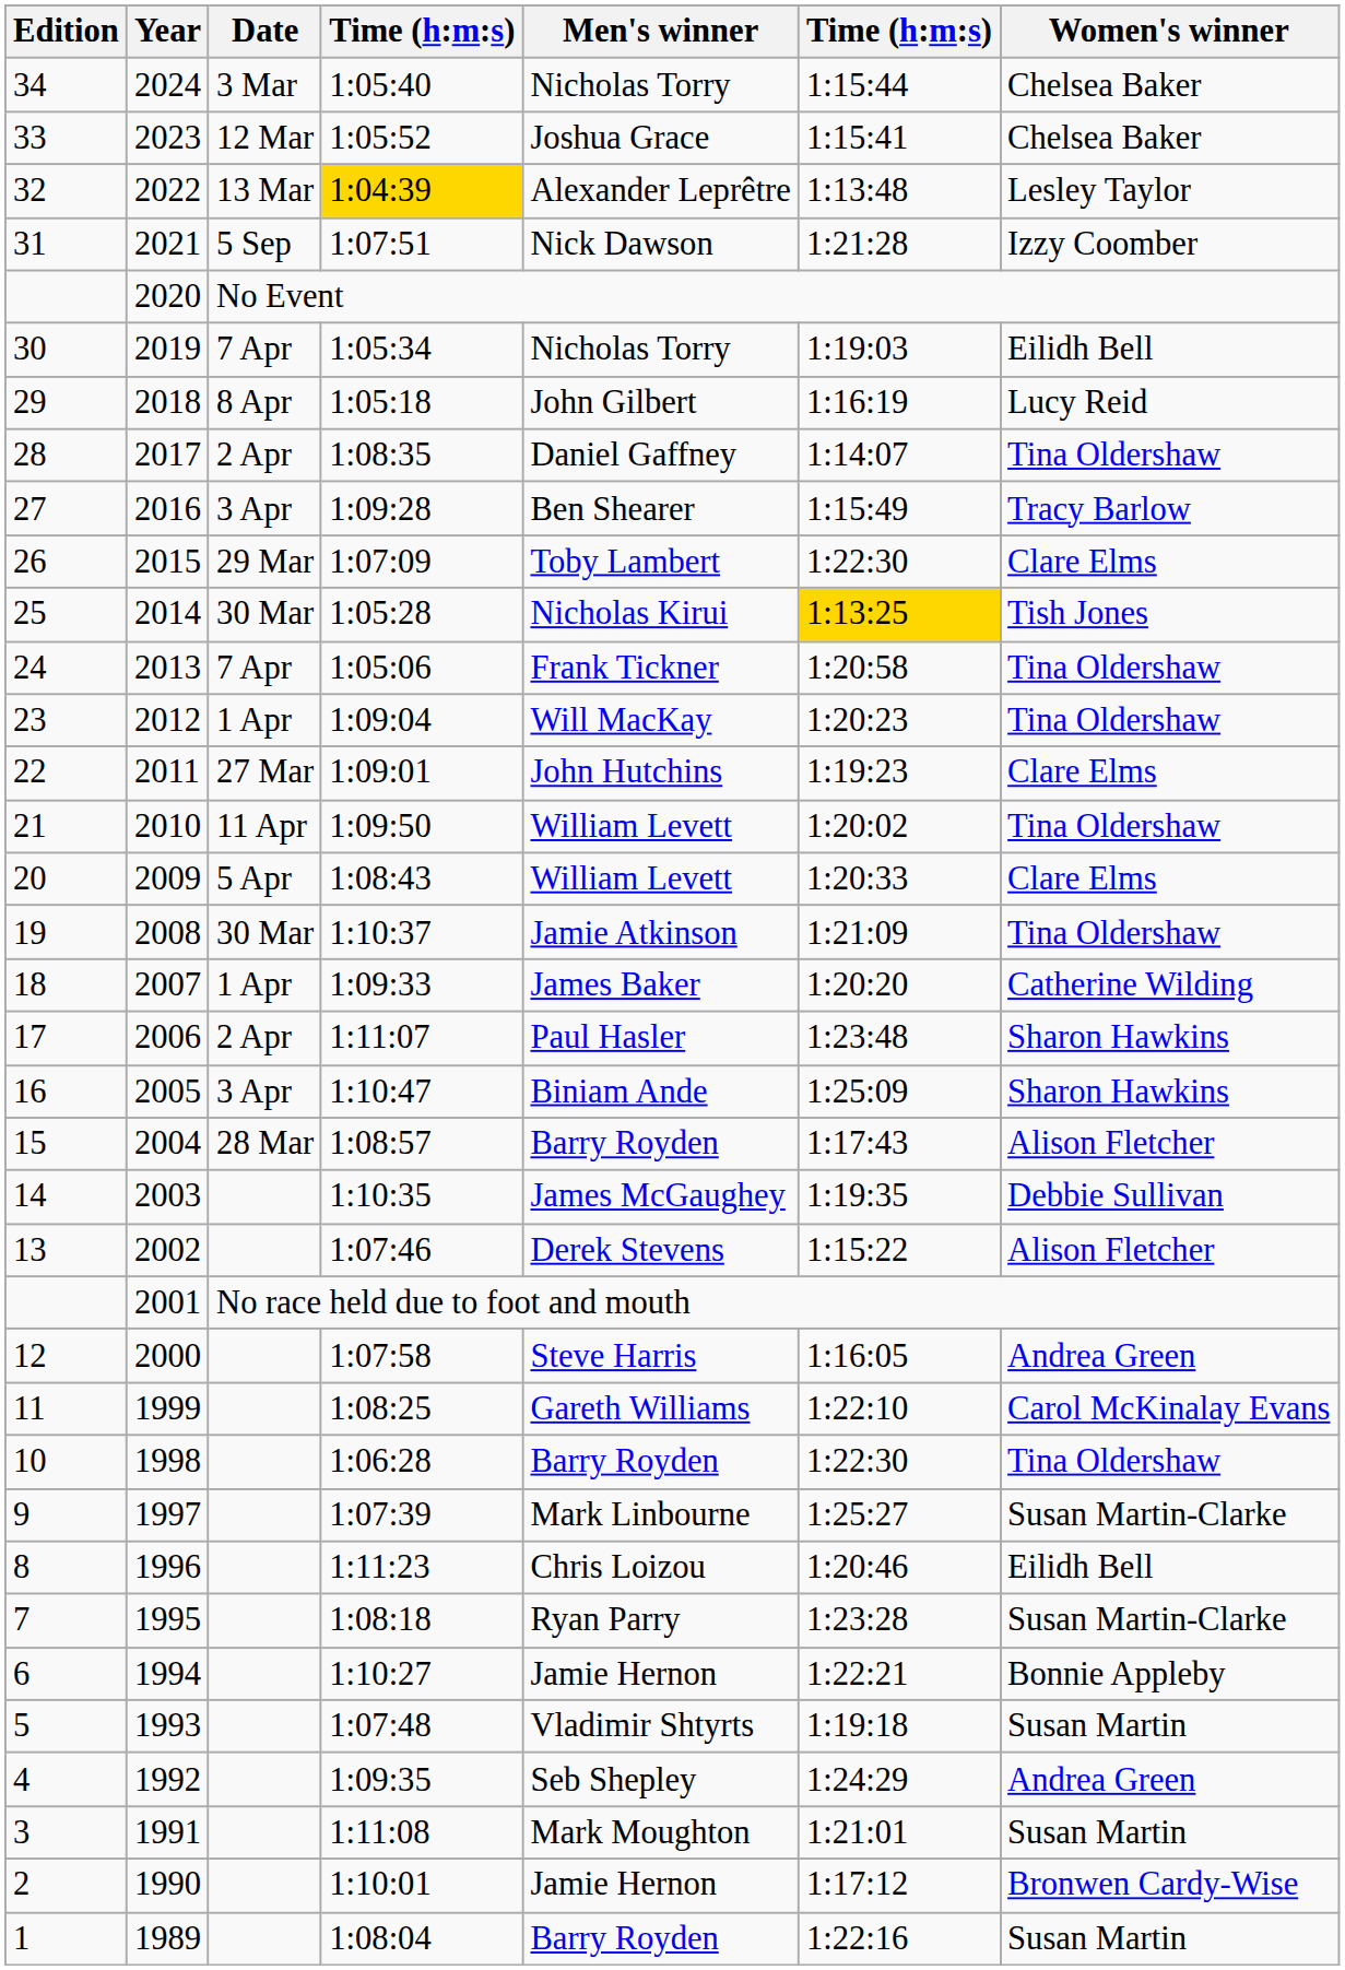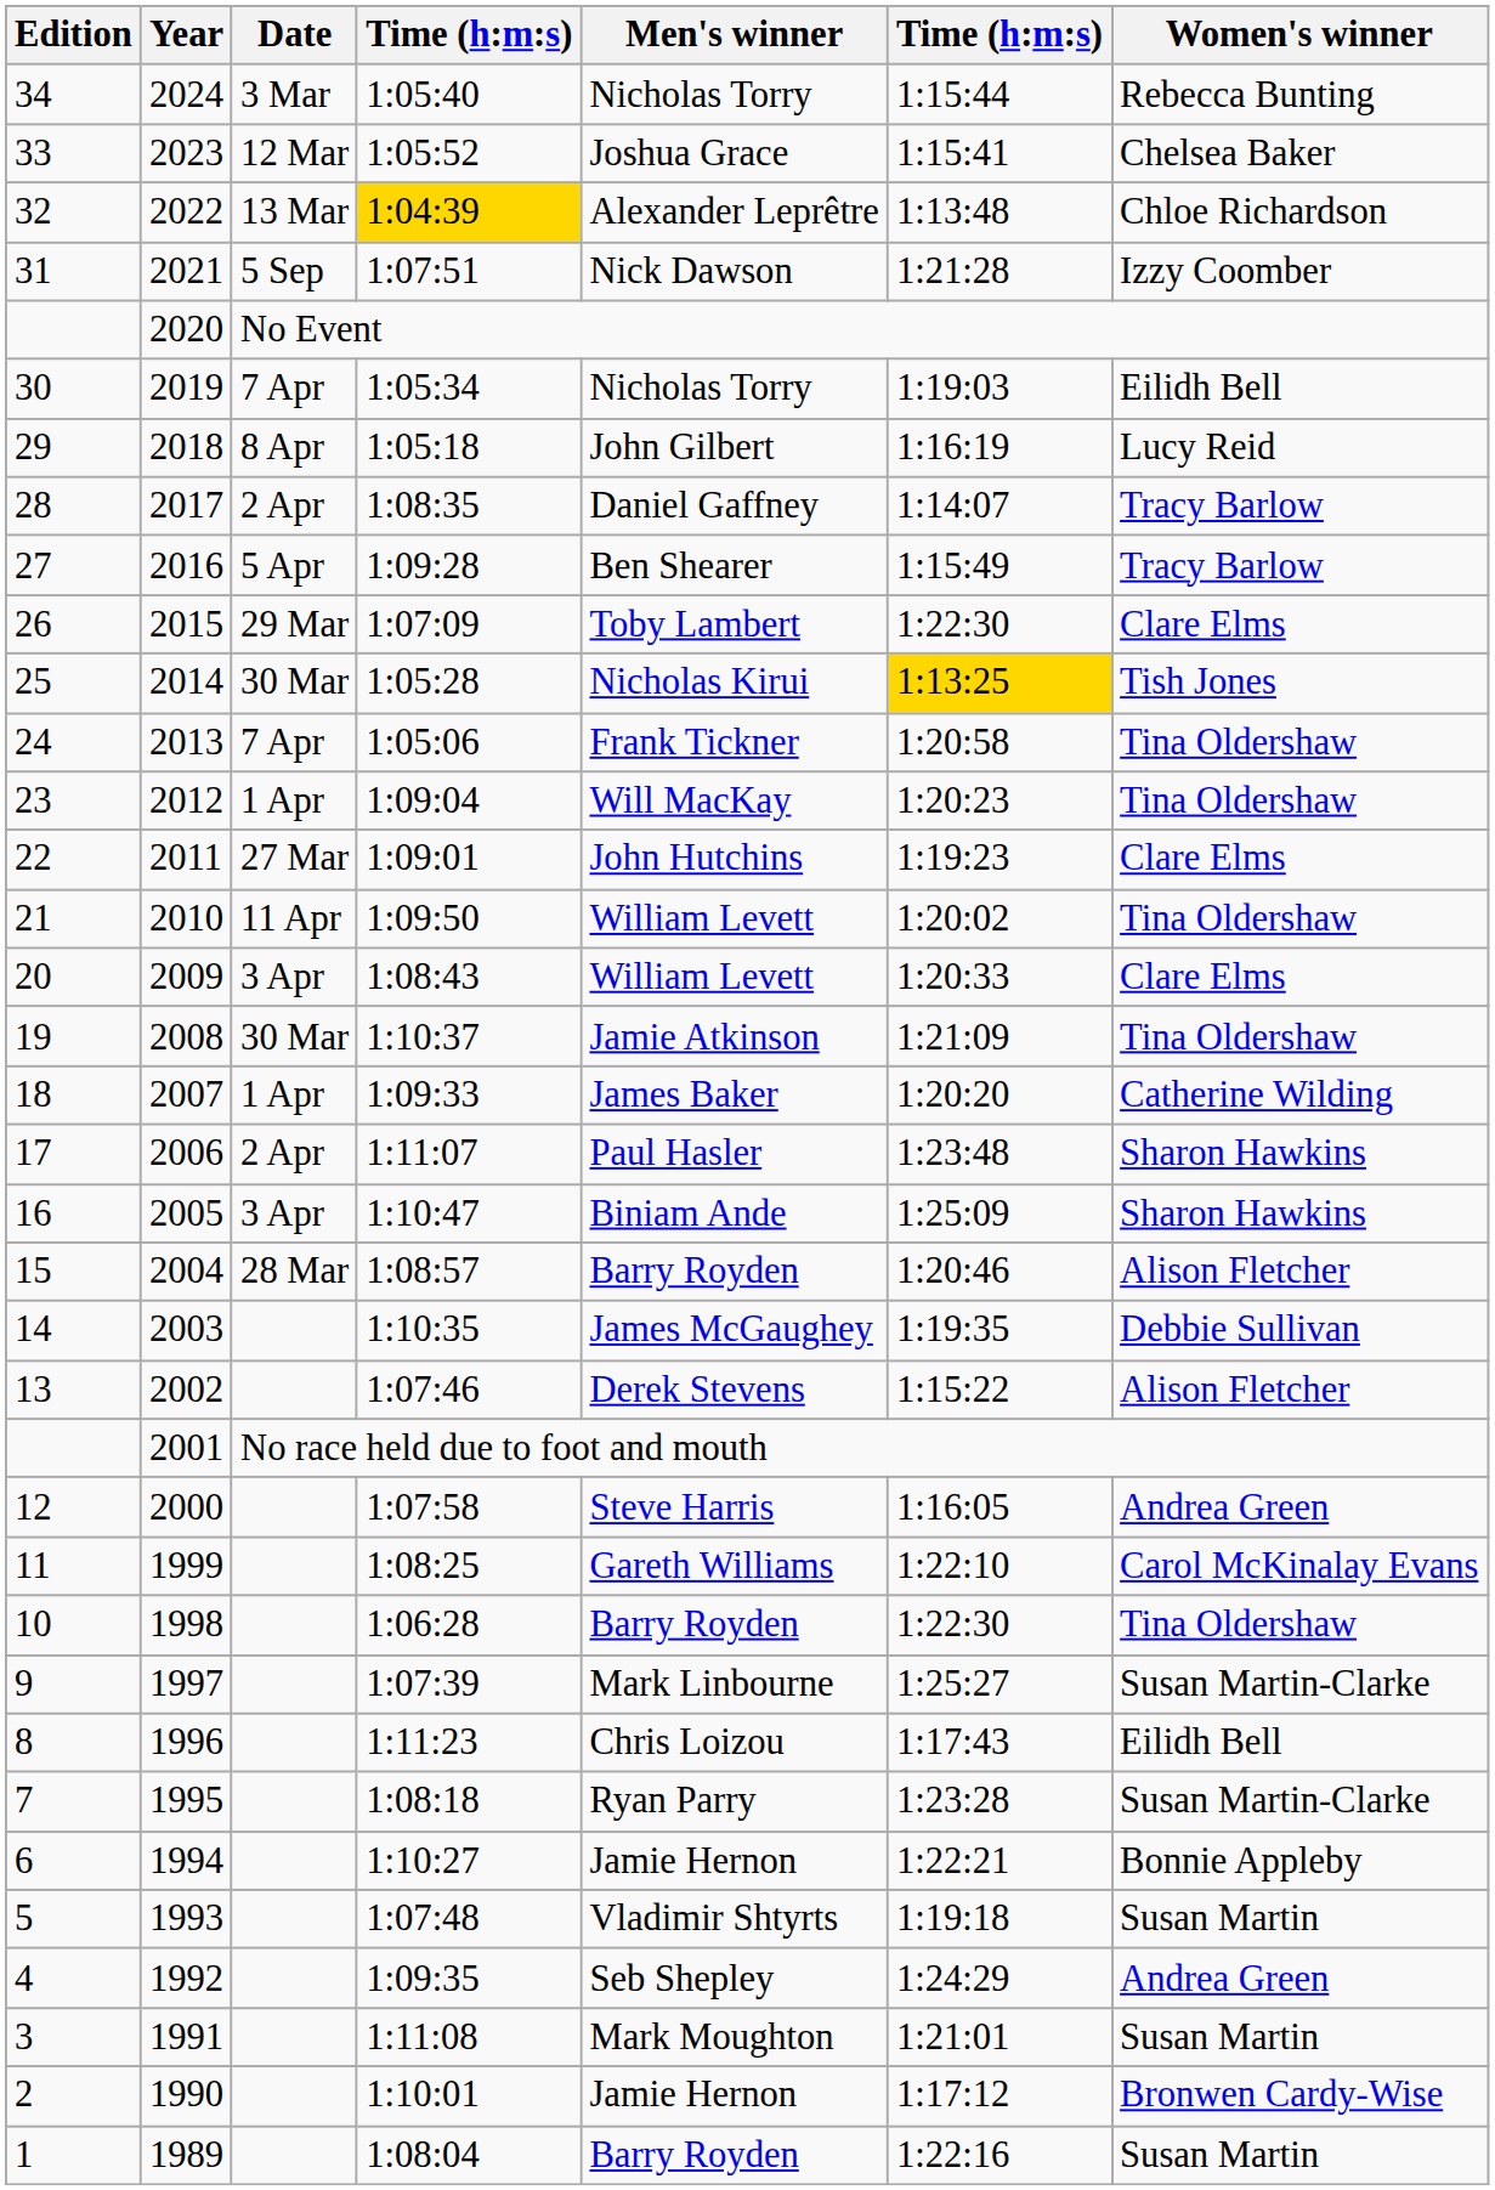 <table class="wikitable sortable">
 <tr>
 <th class="unsortable">Edition</th>
 <th class="unsortable">Year</th>
 <th class="unsortable">Date</th>
 <th>Time  (<a href='#'>h</a>:<a href='#'>m</a>:<a href='#'>s</a>)</th>
 <th>Men's winner</th>
 <th>Time (<a href='#'>h</a>:<a href='#'>m</a>:<a href='#'>s</a>)</th>
 <th>Women's winner</th>
 </tr>
 <tr>
 <td>34</td>
 <td>2024</td>
 <td>3 Mar</td>
 <td>1:05:40</td>
 <td>Nicholas Torry</td>
 <td>1:15:44</td>
-<td>Chelsea Baker</td>
+<td>Rebecca Bunting</td>
 </tr>
 <tr>
 <td>33</td>
 <td>2023</td>
 <td>12 Mar</td>
 <td>1:05:52</td>
 <td>Joshua Grace</td>
 <td>1:15:41</td>
 <td>Chelsea Baker</td>
 </tr>
 <tr>
 <td>32</td>
 <td>2022</td>
 <td>13 Mar</td>
 <td bgcolor="gold">1:04:39</td>
 <td>Alexander Leprêtre</td>
 <td>1:13:48</td>
-<td>Lesley Taylor</td>
+<td>Chloe Richardson</td>
 </tr>
 <tr>
 <td>31</td>
 <td>2021</td>
 <td>5 Sep</td>
 <td>1:07:51</td>
 <td>Nick Dawson</td>
 <td>1:21:28</td>
 <td>Izzy Coomber</td>
 </tr>
 <tr>
 <td></td>
 <td>2020</td>
 <td colspan=5>No Event</td>
 </tr>
 <tr>
 <td>30</td>
 <td>2019</td>
 <td>7 Apr</td>
 <td>1:05:34</td>
 <td>Nicholas Torry</td>
 <td>1:19:03</td>
 <td>Eilidh Bell</td>
 </tr>
 <tr>
 <td>29</td>
 <td>2018</td>
 <td>8 Apr</td>
 <td>1:05:18</td>
 <td>John Gilbert</td>
 <td>1:16:19</td>
 <td>Lucy Reid</td>
 </tr>
 <tr>
 <td>28</td>
 <td>2017</td>
 <td>2 Apr</td>
 <td>1:08:35</td>
 <td>Daniel Gaffney</td>
 <td>1:14:07</td>
-<td><a href='#'>Tina Oldershaw</a></td>
+<td><a href='#'>Tracy Barlow</a></td>
 </tr>
 <tr>
 <td>27</td>
 <td>2016</td>
-<td>3 Apr</td>
+<td>5 Apr</td>
 <td>1:09:28</td>
 <td>Ben Shearer</td>
 <td>1:15:49</td>
 <td><a href='#'>Tracy Barlow</a></td>
 </tr>
 <tr>
 <td>26</td>
 <td>2015</td>
 <td>29 Mar</td>
 <td>1:07:09</td>
 <td><a href='#'>Toby Lambert</a></td>
 <td>1:22:30</td>
 <td><a href='#'>Clare Elms</a></td>
 </tr>
 <tr>
 <td>25</td>
 <td>2014</td>
 <td>30 Mar</td>
 <td>1:05:28</td>
 <td><a href='#'>Nicholas Kirui</a></td>
 <td bgcolor="gold">1:13:25</td>
 <td><a href='#'>Tish Jones</a></td>
 </tr>
 <tr>
 <td>24</td>
 <td>2013</td>
 <td>7 Apr</td>
 <td>1:05:06</td>
 <td><a href='#'>Frank Tickner</a></td>
 <td>1:20:58</td>
 <td><a href='#'>Tina Oldershaw</a></td>
 </tr>
 <tr>
 <td>23</td>
 <td>2012</td>
 <td>1 Apr</td>
 <td>1:09:04</td>
 <td><a href='#'>Will MacKay</a></td>
 <td>1:20:23</td>
 <td><a href='#'>Tina Oldershaw</a></td>
 </tr>
 <tr>
 <td>22</td>
 <td>2011</td>
 <td>27 Mar</td>
 <td>1:09:01</td>
 <td><a href='#'>John Hutchins</a></td>
 <td>1:19:23</td>
 <td><a href='#'>Clare Elms</a></td>
 </tr>
 <tr>
 <td>21</td>
 <td>2010</td>
 <td>11 Apr</td>
 <td>1:09:50</td>
 <td><a href='#'>William Levett</a></td>
 <td>1:20:02</td>
 <td><a href='#'>Tina Oldershaw</a></td>
 </tr>
 <tr>
 <td>20</td>
 <td>2009</td>
-<td>5 Apr</td>
+<td>3 Apr</td>
 <td>1:08:43</td>
 <td><a href='#'>William Levett</a></td>
 <td>1:20:33</td>
 <td><a href='#'>Clare Elms</a></td>
 </tr>
 <tr>
 <td>19</td>
 <td>2008</td>
 <td>30 Mar</td>
 <td>1:10:37</td>
 <td><a href='#'>Jamie Atkinson</a></td>
 <td>1:21:09</td>
 <td><a href='#'>Tina Oldershaw</a></td>
 </tr>
 <tr>
 <td>18</td>
 <td>2007</td>
 <td>1 Apr</td>
 <td>1:09:33</td>
 <td><a href='#'>James Baker</a></td>
 <td>1:20:20</td>
 <td><a href='#'>Catherine Wilding</a></td>
 </tr>
 <tr>
 <td>17</td>
 <td>2006</td>
 <td>2 Apr</td>
 <td>1:11:07</td>
 <td><a href='#'>Paul Hasler</a></td>
 <td>1:23:48</td>
 <td><a href='#'>Sharon Hawkins</a></td>
 </tr>
 <tr>
 <td>16</td>
 <td>2005</td>
 <td>3 Apr</td>
 <td>1:10:47</td>
 <td><a href='#'>Biniam Ande</a></td>
 <td>1:25:09</td>
 <td><a href='#'>Sharon Hawkins</a></td>
 </tr>
 <tr>
 <td>15</td>
 <td>2004</td>
 <td>28 Mar</td>
 <td>1:08:57</td>
 <td><a href='#'>Barry Royden</a></td>
-<td>1:17:43</td>
+<td>1:20:46</td>
 <td><a href='#'>Alison Fletcher</a></td>
 </tr>
 <tr>
 <td>14</td>
 <td>2003</td>
 <td></td>
 <td>1:10:35</td>
 <td><a href='#'>James McGaughey</a></td>
 <td>1:19:35</td>
 <td><a href='#'>Debbie Sullivan</a></td>
 </tr>
 <tr>
 <td>13</td>
 <td>2002</td>
 <td></td>
 <td>1:07:46</td>
 <td><a href='#'>Derek Stevens</a></td>
 <td>1:15:22</td>
 <td><a href='#'>Alison Fletcher</a></td>
 </tr>
 <tr>
 <td></td>
 <td>2001</td>
 <td colspan="5">No race held due to foot and mouth</td>
 </tr>
 <tr>
 <td>12</td>
 <td>2000</td>
 <td></td>
 <td>1:07:58</td>
 <td><a href='#'>Steve Harris</a></td>
 <td>1:16:05</td>
 <td><a href='#'>Andrea Green</a></td>
 </tr>
 <tr>
 <td>11</td>
 <td>1999</td>
 <td></td>
 <td>1:08:25</td>
 <td><a href='#'>Gareth Williams</a></td>
 <td>1:22:10</td>
 <td><a href='#'>Carol McKinalay Evans</a></td>
 </tr>
 <tr>
 <td>10</td>
 <td>1998</td>
 <td></td>
 <td>1:06:28</td>
 <td><a href='#'>Barry Royden</a></td>
 <td>1:22:30</td>
 <td><a href='#'>Tina Oldershaw</a></td>
 </tr>
 <tr>
 <td>9</td>
 <td>1997</td>
 <td></td>
 <td>1:07:39</td>
 <td>Mark Linbourne</td>
 <td>1:25:27</td>
 <td>Susan Martin-Clarke</td>
 </tr>
 <tr>
 <td>8</td>
 <td>1996</td>
 <td></td>
 <td>1:11:23</td>
 <td>Chris Loizou </td>
-<td>1:20:46</td>
+<td>1:17:43</td>
 <td>Eilidh Bell</td>
 </tr>
 <tr>
 <td>7</td>
 <td>1995</td>
 <td></td>
 <td>1:08:18</td>
 <td>Ryan Parry</td>
 <td>1:23:28</td>
 <td>Susan Martin-Clarke</td>
 </tr>
 <tr>
 <td>6</td>
 <td>1994</td>
 <td></td>
 <td>1:10:27</td>
 <td>Jamie Hernon</td>
 <td>1:22:21</td>
 <td>Bonnie Appleby</td>
 </tr>
 <tr>
 <td>5</td>
 <td>1993</td>
 <td></td>
 <td>1:07:48</td>
 <td>Vladimir Shtyrts</td>
 <td>1:19:18</td>
 <td>Susan Martin</td>
 </tr>
 <tr>
 <td>4</td>
 <td>1992</td>
 <td></td>
 <td>1:09:35</td>
 <td>Seb Shepley</td>
 <td>1:24:29</td>
 <td><a href='#'>Andrea Green</a></td>
 </tr>
 <tr>
 <td>3</td>
 <td>1991</td>
 <td></td>
 <td>1:11:08</td>
 <td>Mark Moughton</td>
 <td>1:21:01</td>
 <td>Susan Martin</td>
 </tr>
 <tr>
 <td>2</td>
 <td>1990</td>
 <td></td>
 <td>1:10:01</td>
 <td>Jamie Hernon</td>
 <td>1:17:12</td>
 <td><a href='#'>Bronwen Cardy-Wise</a></td>
 </tr>
 <tr>
 <td>1</td>
 <td>1989</td>
 <td></td>
 <td>1:08:04</td>
 <td><a href='#'>Barry Royden</a></td>
 <td>1:22:16</td>
 <td>Susan Martin</td>
 </tr>
 </table>
